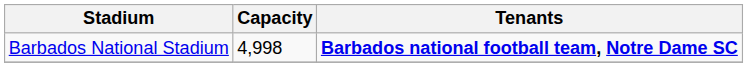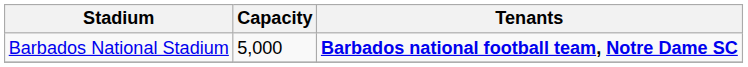 <table class="wikitable sortable">
 <tr>
 <th>Stadium</th>
 <th>Capacity</th>
 <th>Tenants</th>
 </tr>
 <tr>
 <td><a href='#'>Barbados National Stadium</a></td>
-<td>4,998</td>
+<td>5,000</td>
 <td><strong><a href='#'>Barbados national football team</a>, <a href='#'>Notre Dame SC</a></strong></td>
 </tr>
 <tr>
 </tr>
 </table>
